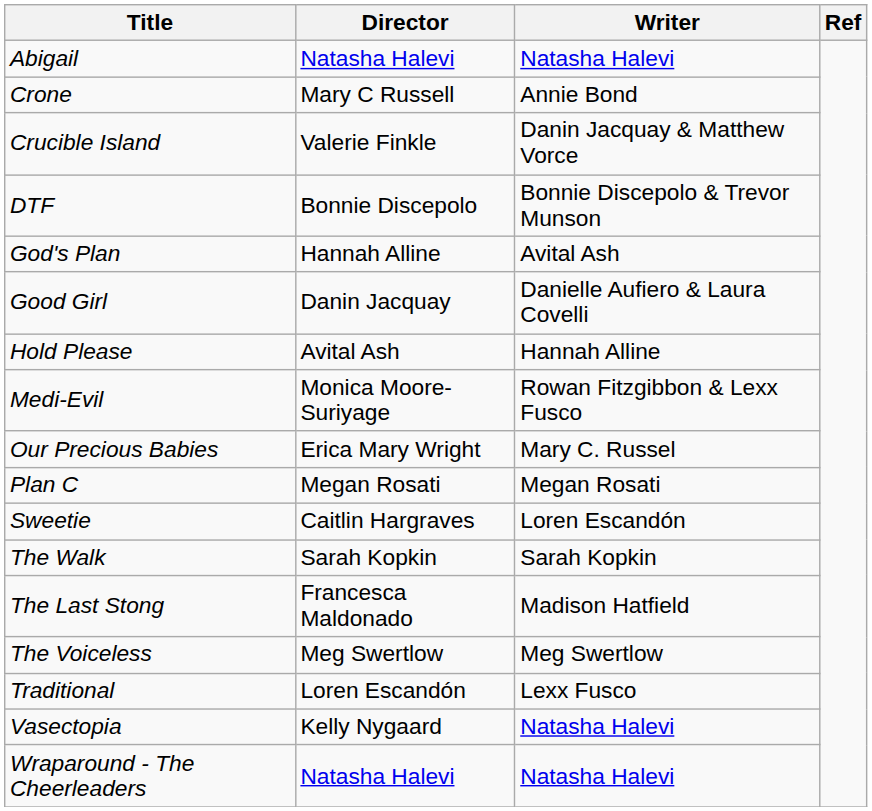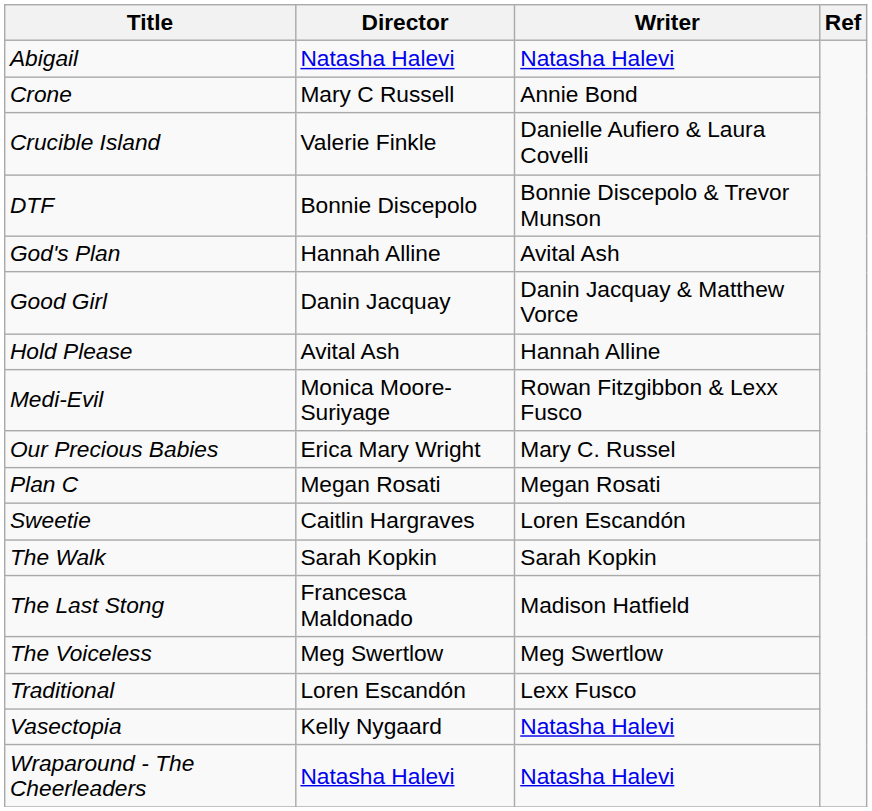 <table class="wikitable">
 <tr>
 <th>Title</th>
 <th>Director</th>
 <th>Writer</th>
 <th>Ref</th>
 </tr>
 <tr>
 <td><em>Abigail</em></td>
 <td><a href='#'>Natasha Halevi</a></td>
 <td><a href='#'>Natasha Halevi</a></td>
 <td rowspan="17"></td>
 </tr>
 <tr>
 <td><em>Crone</em></td>
 <td>Mary C Russell</td>
 <td>Annie Bond</td>
 </tr>
 <tr>
 <td><em>Crucible Island</em></td>
 <td>Valerie Finkle</td>
-<td>Danin Jacquay & Matthew Vorce</td>
+<td>Danielle Aufiero & Laura Covelli</td>
 </tr>
 <tr>
 <td><em>DTF</em></td>
 <td>Bonnie Discepolo</td>
 <td>Bonnie Discepolo & Trevor Munson</td>
 </tr>
 <tr>
 <td><em>God's Plan</em></td>
 <td>Hannah Alline</td>
 <td>Avital Ash</td>
 </tr>
 <tr>
 <td><em>Good Girl</em></td>
 <td>Danin Jacquay</td>
-<td>Danielle Aufiero & Laura Covelli</td>
+<td>Danin Jacquay & Matthew Vorce</td>
 </tr>
 <tr>
 <td><em>Hold Please</em></td>
 <td>Avital Ash</td>
 <td>Hannah Alline</td>
 </tr>
 <tr>
 <td><em>Medi-Evil</em></td>
 <td>Monica Moore-Suriyage</td>
 <td>Rowan Fitzgibbon & Lexx Fusco</td>
 </tr>
 <tr>
 <td><em>Our Precious Babies</em></td>
 <td>Erica Mary Wright</td>
 <td>Mary C. Russel</td>
 </tr>
 <tr>
 <td><em>Plan C</em></td>
 <td>Megan Rosati</td>
 <td>Megan Rosati</td>
 </tr>
 <tr>
 <td><em>Sweetie</em></td>
 <td>Caitlin Hargraves</td>
 <td>Loren Escandón</td>
 </tr>
 <tr>
 <td><em>The Walk</em></td>
 <td>Sarah Kopkin</td>
 <td>Sarah Kopkin</td>
 </tr>
 <tr>
 <td><em>The Last Stong</em></td>
 <td>Francesca Maldonado</td>
 <td>Madison Hatfield</td>
 </tr>
 <tr>
 <td><em>The Voiceless</em></td>
 <td>Meg Swertlow</td>
 <td>Meg Swertlow</td>
 </tr>
 <tr>
 <td><em>Traditional</em></td>
 <td>Loren Escandón</td>
 <td>Lexx Fusco</td>
 </tr>
 <tr>
 <td><em>Vasectopia</em></td>
 <td>Kelly Nygaard</td>
 <td><a href='#'>Natasha Halevi</a></td>
 </tr>
 <tr>
 <td><em>Wraparound - The Cheerleaders</em></td>
 <td><a href='#'>Natasha Halevi</a></td>
 <td><a href='#'>Natasha Halevi</a></td>
 </tr>
 </table>
